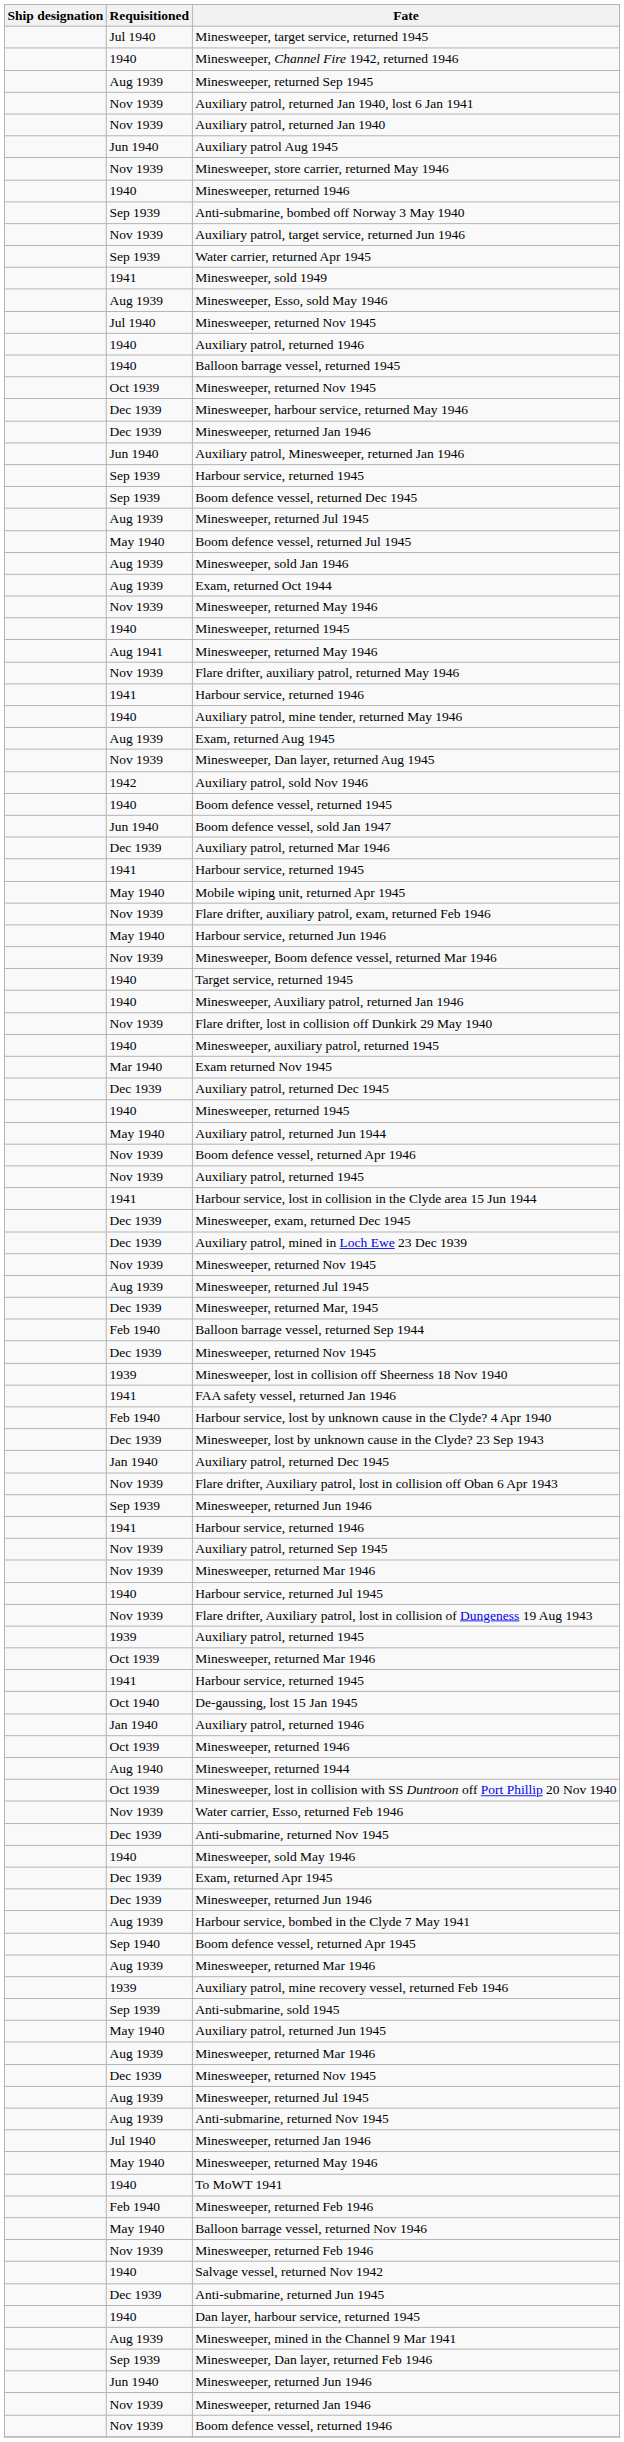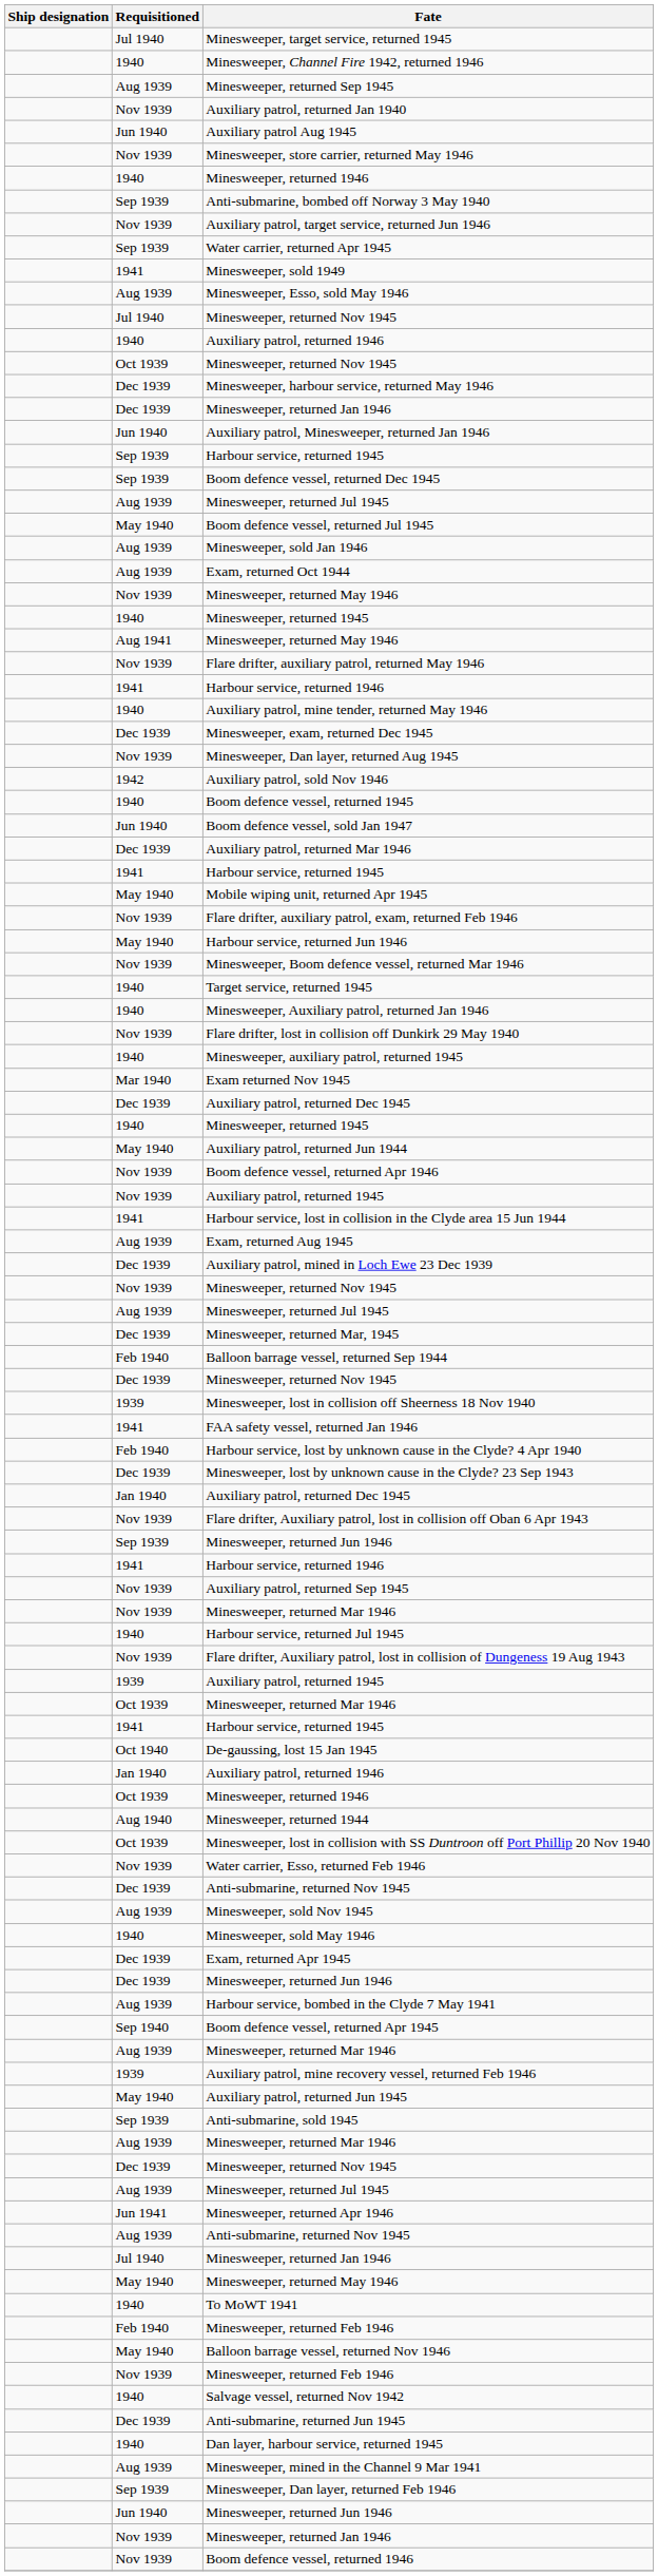 <table class="wikitable" style="font-size:97%;">
 <tr>
 <th>Ship designation</th>
 <th>Requisitioned</th>
 <th>Fate</th>
 </tr>
 <tr>
 <td></td>
 <td>Jul 1940</td>
 <td>Minesweeper, target service, returned 1945</td>
 </tr>
 <tr>
 <td></td>
 <td>1940</td>
 <td>Minesweeper, <em>Channel Fire</em> 1942, returned 1946</td>
 </tr>
 <tr>
 <td></td>
 <td>Aug 1939</td>
 <td>Minesweeper, returned Sep 1945</td>
-</tr>
-<tr>
-<td></td>
-<td>Nov 1939</td>
-<td>Auxiliary patrol, returned Jan 1940, lost 6 Jan 1941</td>
 </tr>
 <tr>
 <td></td>
 <td>Nov 1939</td>
 <td>Auxiliary patrol, returned Jan 1940</td>
 </tr>
 <tr>
 <td></td>
 <td>Jun 1940</td>
 <td>Auxiliary patrol Aug 1945</td>
 </tr>
 <tr>
 <td></td>
 <td>Nov 1939</td>
 <td>Minesweeper, store carrier, returned May 1946</td>
 </tr>
 <tr>
 <td></td>
 <td>1940</td>
 <td>Minesweeper, returned 1946</td>
 </tr>
 <tr>
 <td></td>
 <td>Sep 1939</td>
 <td>Anti-submarine, bombed off Norway 3 May 1940</td>
 </tr>
 <tr>
 <td></td>
 <td>Nov 1939</td>
 <td>Auxiliary patrol, target service, returned Jun 1946</td>
 </tr>
 <tr>
 <td></td>
 <td>Sep 1939</td>
 <td>Water carrier, returned Apr 1945</td>
 </tr>
 <tr>
 <td></td>
 <td>1941</td>
 <td>Minesweeper, sold 1949</td>
 </tr>
 <tr>
 <td></td>
 <td>Aug 1939</td>
 <td>Minesweeper, Esso, sold May 1946</td>
 </tr>
 <tr>
 <td></td>
 <td>Jul 1940</td>
 <td>Minesweeper, returned Nov 1945</td>
 </tr>
 <tr>
 <td></td>
 <td>1940</td>
 <td>Auxiliary patrol, returned 1946</td>
-</tr>
-<tr>
-<td></td>
-<td>1940</td>
-<td>Balloon barrage vessel, returned 1945</td>
 </tr>
 <tr>
 <td></td>
 <td>Oct 1939</td>
 <td>Minesweeper, returned Nov 1945</td>
 </tr>
 <tr>
 <td></td>
 <td>Dec 1939</td>
 <td>Minesweeper, harbour service, returned May 1946</td>
 </tr>
 <tr>
 <td></td>
 <td>Dec 1939</td>
 <td>Minesweeper, returned Jan 1946</td>
 </tr>
 <tr>
 <td></td>
 <td>Jun 1940</td>
 <td>Auxiliary patrol, Minesweeper, returned Jan 1946</td>
 </tr>
 <tr>
 <td></td>
 <td>Sep 1939</td>
 <td>Harbour service, returned 1945</td>
 </tr>
 <tr>
 <td></td>
 <td>Sep 1939</td>
 <td>Boom defence vessel, returned Dec 1945</td>
 </tr>
 <tr>
 <td></td>
 <td>Aug 1939</td>
 <td>Minesweeper, returned Jul 1945</td>
 </tr>
 <tr>
 <td></td>
 <td>May 1940</td>
 <td>Boom defence vessel, returned Jul 1945</td>
 </tr>
 <tr>
 <td></td>
 <td>Aug 1939</td>
 <td>Minesweeper, sold Jan 1946</td>
 </tr>
 <tr>
 <td></td>
 <td>Aug 1939</td>
 <td>Exam, returned Oct 1944</td>
 </tr>
 <tr>
 <td></td>
 <td>Nov 1939</td>
 <td>Minesweeper, returned May 1946</td>
 </tr>
 <tr>
 <td></td>
 <td>1940</td>
 <td>Minesweeper, returned 1945</td>
 </tr>
 <tr>
 <td></td>
 <td>Aug 1941</td>
 <td>Minesweeper, returned May 1946</td>
 </tr>
 <tr>
 <td></td>
 <td>Nov 1939</td>
 <td>Flare drifter, auxiliary patrol, returned May 1946</td>
 </tr>
 <tr>
 <td></td>
 <td>1941</td>
 <td>Harbour service, returned 1946</td>
 </tr>
 <tr>
 <td></td>
 <td>1940</td>
 <td>Auxiliary patrol, mine tender, returned May 1946</td>
 </tr>
 <tr>
 <td></td>
-<td>Aug 1939</td>
-<td>Exam, returned Aug 1945</td>
+<td>Dec 1939</td>
+<td>Minesweeper, exam, returned Dec 1945</td>
 </tr>
 <tr>
 <td></td>
 <td>Nov 1939</td>
 <td>Minesweeper, Dan layer, returned Aug 1945</td>
 </tr>
 <tr>
 <td></td>
 <td>1942</td>
 <td>Auxiliary patrol, sold Nov 1946</td>
 </tr>
 <tr>
 <td></td>
 <td>1940</td>
 <td>Boom defence vessel, returned 1945</td>
 </tr>
 <tr>
 <td></td>
 <td>Jun 1940</td>
 <td>Boom defence vessel, sold Jan 1947</td>
 </tr>
 <tr>
 <td></td>
 <td>Dec 1939</td>
 <td>Auxiliary patrol, returned Mar 1946</td>
 </tr>
 <tr>
 <td></td>
 <td>1941</td>
 <td>Harbour service, returned 1945</td>
 </tr>
 <tr>
 <td></td>
 <td>May 1940</td>
 <td>Mobile wiping unit, returned Apr 1945</td>
 </tr>
 <tr>
 <td></td>
 <td>Nov 1939</td>
 <td>Flare drifter, auxiliary patrol, exam, returned Feb 1946</td>
 </tr>
 <tr>
 <td></td>
 <td>May 1940</td>
 <td>Harbour service, returned Jun 1946</td>
 </tr>
 <tr>
 <td></td>
 <td>Nov 1939</td>
 <td>Minesweeper, Boom defence vessel, returned Mar 1946</td>
 </tr>
 <tr>
 <td></td>
 <td>1940</td>
 <td>Target service, returned 1945</td>
 </tr>
 <tr>
 <td></td>
 <td>1940</td>
 <td>Minesweeper, Auxiliary patrol, returned Jan 1946</td>
 </tr>
 <tr>
 <td></td>
 <td>Nov 1939</td>
 <td>Flare drifter, lost in collision off Dunkirk 29 May 1940</td>
 </tr>
 <tr>
 <td></td>
 <td>1940</td>
 <td>Minesweeper, auxiliary patrol, returned 1945</td>
 </tr>
 <tr>
 <td></td>
 <td>Mar 1940</td>
 <td>Exam returned Nov 1945</td>
 </tr>
 <tr>
 <td></td>
 <td>Dec 1939</td>
 <td>Auxiliary patrol, returned Dec 1945</td>
 </tr>
 <tr>
 <td></td>
 <td>1940</td>
 <td>Minesweeper, returned 1945</td>
 </tr>
 <tr>
 <td></td>
 <td>May 1940</td>
 <td>Auxiliary patrol, returned Jun 1944</td>
 </tr>
 <tr>
 <td></td>
 <td>Nov 1939</td>
 <td>Boom defence vessel, returned Apr 1946</td>
 </tr>
 <tr>
 <td></td>
 <td>Nov 1939</td>
 <td>Auxiliary patrol, returned 1945</td>
 </tr>
 <tr>
 <td></td>
 <td>1941</td>
 <td>Harbour service, lost in collision in the Clyde area 15 Jun 1944</td>
 </tr>
 <tr>
 <td></td>
-<td>Dec 1939</td>
-<td>Minesweeper, exam, returned Dec 1945</td>
+<td>Aug 1939</td>
+<td>Exam, returned Aug 1945</td>
 </tr>
 <tr>
 <td></td>
 <td>Dec 1939</td>
 <td>Auxiliary patrol, mined in <a href='#'>Loch Ewe</a> 23 Dec 1939</td>
 </tr>
 <tr>
 <td></td>
 <td>Nov 1939</td>
 <td>Minesweeper, returned Nov 1945</td>
 </tr>
 <tr>
 <td></td>
 <td>Aug 1939</td>
 <td>Minesweeper, returned Jul 1945</td>
 </tr>
 <tr>
 <td></td>
 <td>Dec 1939</td>
 <td>Minesweeper, returned Mar, 1945</td>
 </tr>
 <tr>
 <td></td>
 <td>Feb 1940</td>
 <td>Balloon barrage vessel, returned Sep 1944</td>
 </tr>
 <tr>
 <td></td>
 <td>Dec 1939</td>
 <td>Minesweeper, returned Nov 1945</td>
 </tr>
 <tr>
 <td></td>
 <td>1939</td>
 <td>Minesweeper, lost in collision off Sheerness 18 Nov 1940</td>
 </tr>
 <tr>
 <td></td>
 <td>1941</td>
 <td>FAA safety vessel, returned Jan 1946</td>
 </tr>
 <tr>
 <td></td>
 <td>Feb 1940</td>
 <td>Harbour service, lost by unknown cause in the Clyde? 4 Apr 1940</td>
 </tr>
 <tr>
 <td></td>
 <td>Dec 1939</td>
 <td>Minesweeper, lost by unknown cause in the Clyde? 23 Sep 1943</td>
 </tr>
 <tr>
 <td></td>
 <td>Jan 1940</td>
 <td>Auxiliary patrol, returned Dec 1945</td>
 </tr>
 <tr>
 <td></td>
 <td>Nov 1939</td>
 <td>Flare drifter, Auxiliary patrol, lost in collision off Oban 6 Apr 1943</td>
 </tr>
 <tr>
 <td></td>
 <td>Sep 1939</td>
 <td>Minesweeper, returned Jun 1946</td>
 </tr>
 <tr>
 <td></td>
 <td>1941</td>
 <td>Harbour service, returned 1946</td>
 </tr>
 <tr>
 <td></td>
 <td>Nov 1939</td>
 <td>Auxiliary patrol, returned Sep 1945</td>
 </tr>
 <tr>
 <td></td>
 <td>Nov 1939</td>
 <td>Minesweeper, returned Mar 1946</td>
 </tr>
 <tr>
 <td></td>
 <td>1940</td>
 <td>Harbour service, returned Jul 1945</td>
 </tr>
 <tr>
 <td></td>
 <td>Nov 1939</td>
 <td>Flare drifter, Auxiliary patrol, lost in collision of <a href='#'>Dungeness</a> 19 Aug 1943</td>
 </tr>
 <tr>
 <td></td>
 <td>1939</td>
 <td>Auxiliary patrol, returned 1945</td>
 </tr>
 <tr>
 <td></td>
 <td>Oct 1939</td>
 <td>Minesweeper, returned Mar 1946</td>
 </tr>
 <tr>
 <td></td>
 <td>1941</td>
 <td>Harbour service, returned 1945</td>
 </tr>
 <tr>
 <td></td>
 <td>Oct 1940</td>
 <td>De-gaussing, lost 15 Jan 1945</td>
 </tr>
 <tr>
 <td></td>
 <td>Jan 1940</td>
 <td>Auxiliary patrol, returned 1946</td>
 </tr>
 <tr>
 <td></td>
 <td>Oct 1939</td>
 <td>Minesweeper, returned 1946</td>
 </tr>
 <tr>
 <td></td>
 <td>Aug 1940</td>
 <td>Minesweeper, returned 1944</td>
 </tr>
 <tr>
 <td></td>
 <td>Oct 1939</td>
 <td>Minesweeper, lost in collision with SS <em>Duntroon</em> off <a href='#'>Port Phillip</a> 20 Nov 1940</td>
 </tr>
 <tr>
 <td></td>
 <td>Nov 1939</td>
 <td>Water carrier, Esso, returned Feb 1946</td>
 </tr>
 <tr>
 <td></td>
 <td>Dec 1939</td>
 <td>Anti-submarine, returned Nov 1945</td>
 </tr>
 <tr>
 <td></td>
+<td>Aug 1939</td>
+<td>Minesweeper, sold Nov 1945</td>
+</tr>
+<tr>
+<td></td>
 <td>1940</td>
 <td>Minesweeper, sold May 1946</td>
 </tr>
 <tr>
 <td></td>
 <td>Dec 1939</td>
 <td>Exam, returned Apr 1945</td>
 </tr>
 <tr>
 <td></td>
 <td>Dec 1939</td>
 <td>Minesweeper, returned Jun 1946</td>
 </tr>
 <tr>
 <td></td>
 <td>Aug 1939</td>
 <td>Harbour service, bombed in the Clyde 7 May 1941</td>
 </tr>
 <tr>
 <td></td>
 <td>Sep 1940</td>
 <td>Boom defence vessel, returned Apr 1945</td>
 </tr>
 <tr>
 <td></td>
 <td>Aug 1939</td>
 <td>Minesweeper, returned Mar 1946</td>
 </tr>
 <tr>
 <td></td>
 <td>1939</td>
 <td>Auxiliary patrol, mine recovery vessel, returned Feb 1946</td>
 </tr>
 <tr>
 <td></td>
-<td>Sep 1939</td>
-<td>Anti-submarine, sold 1945</td>
+<td>May 1940</td>
+<td>Auxiliary patrol, returned Jun 1945</td>
 </tr>
 <tr>
 <td></td>
-<td>May 1940</td>
-<td>Auxiliary patrol, returned Jun 1945</td>
+<td>Sep 1939</td>
+<td>Anti-submarine, sold 1945</td>
 </tr>
 <tr>
 <td></td>
 <td>Aug 1939</td>
 <td>Minesweeper, returned Mar 1946</td>
 </tr>
 <tr>
 <td></td>
 <td>Dec 1939</td>
 <td>Minesweeper, returned Nov 1945</td>
 </tr>
 <tr>
 <td></td>
 <td>Aug 1939</td>
 <td>Minesweeper, returned Jul 1945</td>
+</tr>
+<tr>
+<td></td>
+<td>Jun 1941</td>
+<td>Minesweeper, returned Apr 1946</td>
 </tr>
 <tr>
 <td></td>
 <td>Aug 1939</td>
 <td>Anti-submarine, returned Nov 1945</td>
 </tr>
 <tr>
 <td></td>
 <td>Jul 1940</td>
 <td>Minesweeper, returned Jan 1946</td>
 </tr>
 <tr>
 <td></td>
 <td>May 1940</td>
 <td>Minesweeper, returned May 1946</td>
 </tr>
 <tr>
 <td></td>
 <td>1940</td>
 <td>To MoWT 1941</td>
 </tr>
 <tr>
 <td></td>
 <td>Feb 1940</td>
 <td>Minesweeper, returned Feb 1946</td>
 </tr>
 <tr>
 <td></td>
 <td>May 1940</td>
 <td>Balloon barrage vessel, returned Nov 1946</td>
 </tr>
 <tr>
 <td></td>
 <td>Nov 1939</td>
 <td>Minesweeper, returned Feb 1946</td>
 </tr>
 <tr>
 <td></td>
 <td>1940</td>
 <td>Salvage vessel, returned Nov 1942</td>
 </tr>
 <tr>
 <td></td>
 <td>Dec 1939</td>
 <td>Anti-submarine, returned Jun 1945</td>
 </tr>
 <tr>
 <td></td>
 <td>1940</td>
 <td>Dan layer, harbour service, returned 1945</td>
 </tr>
 <tr>
 <td></td>
 <td>Aug 1939</td>
 <td>Minesweeper, mined in the Channel 9 Mar 1941</td>
 </tr>
 <tr>
 <td></td>
 <td>Sep 1939</td>
 <td>Minesweeper, Dan layer, returned Feb 1946</td>
 </tr>
 <tr>
 <td></td>
 <td>Jun 1940</td>
 <td>Minesweeper, returned Jun 1946</td>
 </tr>
 <tr>
 <td></td>
 <td>Nov 1939</td>
 <td>Minesweeper, returned Jan 1946</td>
 </tr>
 <tr>
 <td></td>
 <td>Nov 1939</td>
 <td>Boom defence vessel, returned 1946</td>
 </tr>
 <tr>
 </tr>
 </table>
